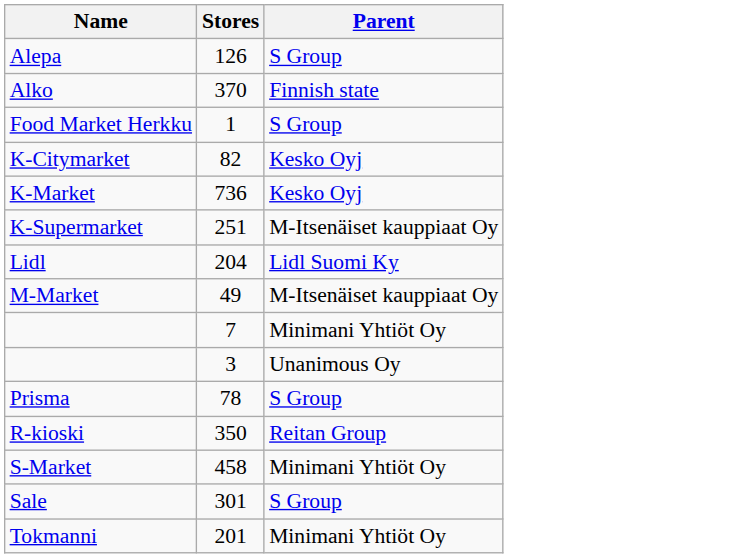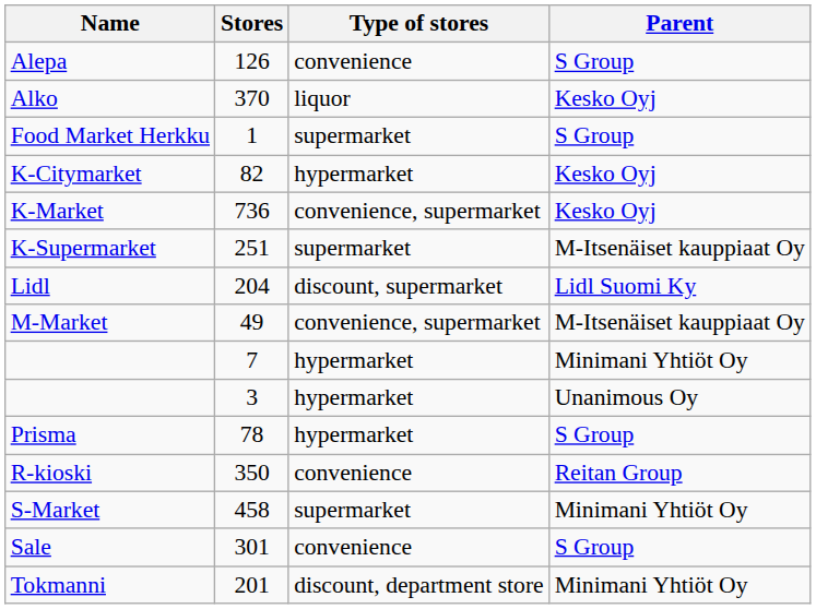 <table class="wikitable sortable">
 <tr>
 <th>Name</th>
 <th>Stores</th>
+<th>Type of stores</th>
 <th><a href='#'>Parent</a></th>
 </tr>
 <tr>
 <td><a href='#'>Alepa</a></td>
 <td align="center">126</td>
+<td>convenience</td>
 <td><a href='#'>S Group</a></td>
 </tr>
 <tr>
 <td><a href='#'>Alko</a></td>
 <td align="center">370</td>
-<td><a href='#'>Finnish state</a></td>
+<td>liquor</td>
+<td><a href='#'>Kesko Oyj</a></td>
 </tr>
 <tr>
 <td><a href='#'>Food Market Herkku</a></td>
 <td align="center">1</td>
+<td>supermarket</td>
 <td><a href='#'>S Group</a></td>
 </tr>
 <tr>
 <td><a href='#'>K-Citymarket</a></td>
 <td align="center">82</td>
+<td>hypermarket</td>
 <td><a href='#'>Kesko Oyj</a></td>
 </tr>
 <tr>
 <td><a href='#'>K-Market</a></td>
 <td align="center">736</td>
+<td>convenience, supermarket</td>
 <td><a href='#'>Kesko Oyj</a></td>
 </tr>
 <tr>
 <td><a href='#'>K-Supermarket</a></td>
 <td align="center">251</td>
+<td>supermarket</td>
 <td>M-Itsenäiset kauppiaat Oy</td>
 </tr>
 <tr>
 <td><a href='#'>Lidl</a></td>
 <td align="center">204</td>
+<td>discount, supermarket</td>
 <td><a href='#'>Lidl Suomi Ky</a></td>
 </tr>
 <tr>
 <td><a href='#'>M-Market</a></td>
 <td align="center">49</td>
+<td>convenience, supermarket</td>
 <td>M-Itsenäiset kauppiaat Oy</td>
 </tr>
 <tr>
 <td></td>
 <td align="center">7</td>
+<td>hypermarket</td>
 <td>Minimani Yhtiöt Oy</td>
 </tr>
 <tr>
 <td></td>
 <td align="center">3</td>
+<td>hypermarket</td>
 <td>Unanimous Oy</td>
 </tr>
 <tr>
 <td><a href='#'>Prisma</a></td>
 <td align="center">78</td>
+<td>hypermarket</td>
 <td><a href='#'>S Group</a></td>
 </tr>
 <tr>
 <td><a href='#'>R-kioski</a></td>
 <td align="center">350</td>
+<td>convenience</td>
 <td><a href='#'>Reitan Group</a></td>
 </tr>
 <tr>
 <td><a href='#'>S-Market</a></td>
 <td align="center">458</td>
+<td>supermarket</td>
 <td>Minimani Yhtiöt Oy</td>
 </tr>
 <tr>
 <td><a href='#'>Sale</a></td>
 <td align="center">301</td>
+<td>convenience</td>
 <td><a href='#'>S Group</a></td>
 </tr>
 <tr>
 <td><a href='#'>Tokmanni</a></td>
 <td align="center">201</td>
+<td>discount, department store</td>
 <td>Minimani Yhtiöt Oy</td>
 </tr>
 </table>
